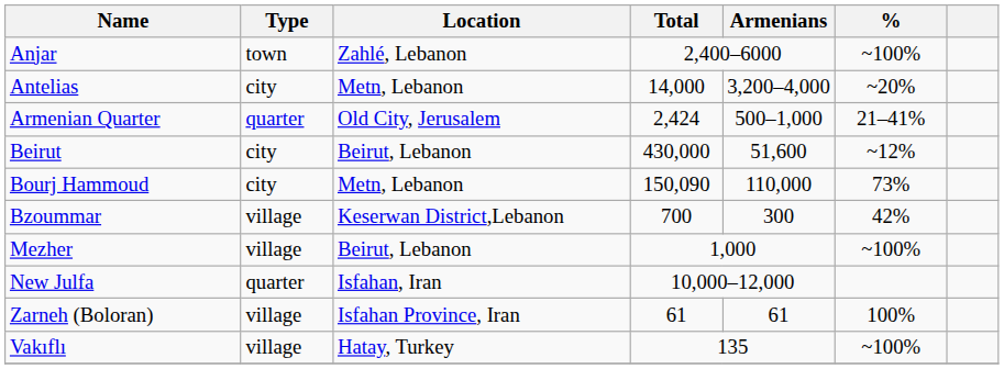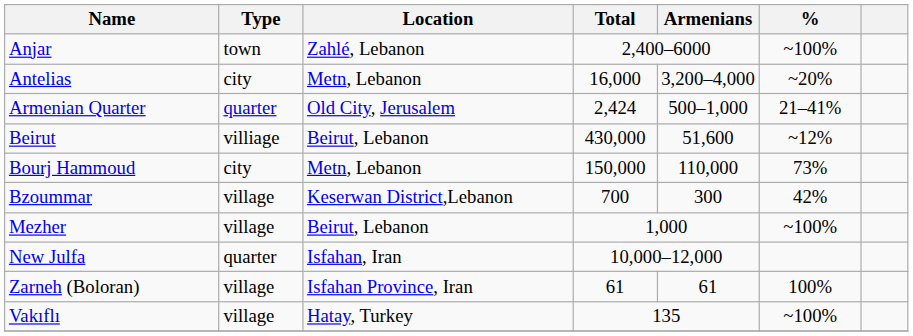 <table class="wikitable sortable">
 <tr>
 <th style="width:11em">Name</th>
 <th style="width:4em">Type</th>
 <th style="width:14em">Location</th>
 <th style="width:4em">Total</th>
 <th style="width:5em">Armenians</th>
 <th style="width:5em">%</th>
 <th class="unsortable" style="width:2em"></th>
 </tr>
 <tr>
 <td><a href='#'>Anjar</a></td>
 <td>town</td>
 <td> <a href='#'>Zahlé</a>, Lebanon</td>
 <td colspan="2" align="center">2,400–6000</td>
 <td align="center">~100%</td>
 <td align="center"></td>
 </tr>
 <tr>
 <td><a href='#'>Antelias</a></td>
 <td>city</td>
 <td> <a href='#'>Metn</a>, Lebanon</td>
-<td align="center">14,000</td>
+<td align="center">16,000</td>
 <td align="center">3,200–4,000</td>
 <td align="center">~20%</td>
 <td align="center"></td>
 </tr>
 <tr>
 <td><a href='#'>Armenian Quarter</a></td>
 <td><a href='#'>quarter</a></td>
 <td> <a href='#'>Old City</a>, <a href='#'>Jerusalem</a></td>
 <td align="center">2,424</td>
 <td align="center">500–1,000</td>
 <td align="center">21–41%</td>
 <td align="center"></td>
 </tr>
 <tr>
 <td><a href='#'>Beirut</a></td>
-<td>city</td>
+<td>villiage</td>
 <td> <a href='#'>Beirut</a>, Lebanon</td>
 <td align="center">430,000</td>
 <td align="center">51,600</td>
 <td align="center">~12%</td>
 <td align="center"></td>
 </tr>
 <tr>
 <td><a href='#'>Bourj Hammoud</a></td>
 <td>city</td>
 <td> <a href='#'>Metn</a>, Lebanon</td>
-<td align="center">150,090</td>
+<td align="center">150,000</td>
 <td align="center">110,000</td>
 <td align="center">73%</td>
 <td align="center"></td>
 </tr>
 <tr>
 <td><a href='#'>Bzoummar</a></td>
 <td>village</td>
 <td> <a href='#'>Keserwan District</a>,Lebanon</td>
 <td align="center">700</td>
 <td align="center">300</td>
 <td align="center">42%</td>
 <td align="center"></td>
 </tr>
 <tr>
 <td><a href='#'>Mezher</a></td>
 <td>village</td>
 <td> <a href='#'>Beirut</a>, Lebanon</td>
 <td colspan="2" align="center">1,000</td>
 <td align="center">~100%</td>
 <td align="center"></td>
 </tr>
 <tr>
 <td><a href='#'>New Julfa</a></td>
 <td>quarter</td>
 <td> <a href='#'>Isfahan</a>, Iran</td>
 <td colspan="2" align="center">10,000–12,000</td>
 <td></td>
 <td align="center"></td>
 </tr>
 <tr>
 <td><a href='#'>Zarneh</a> (Boloran)</td>
 <td>village</td>
 <td> <a href='#'>Isfahan Province</a>, Iran</td>
 <td align="center">61</td>
 <td align="center">61</td>
 <td align="center">100%</td>
 <td align="center"></td>
 </tr>
 <tr>
 <td><a href='#'>Vakıflı</a></td>
 <td>village</td>
 <td> <a href='#'>Hatay</a>, Turkey</td>
 <td colspan="2" align="center">135</td>
 <td align="center">~100%</td>
 <td align="center"></td>
 </tr>
 <tr>
 </tr>
 </table>
